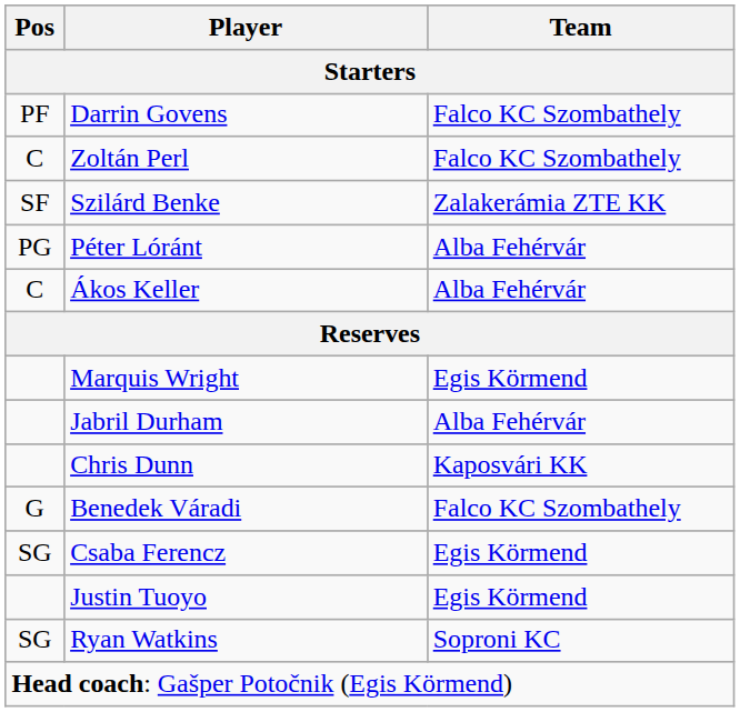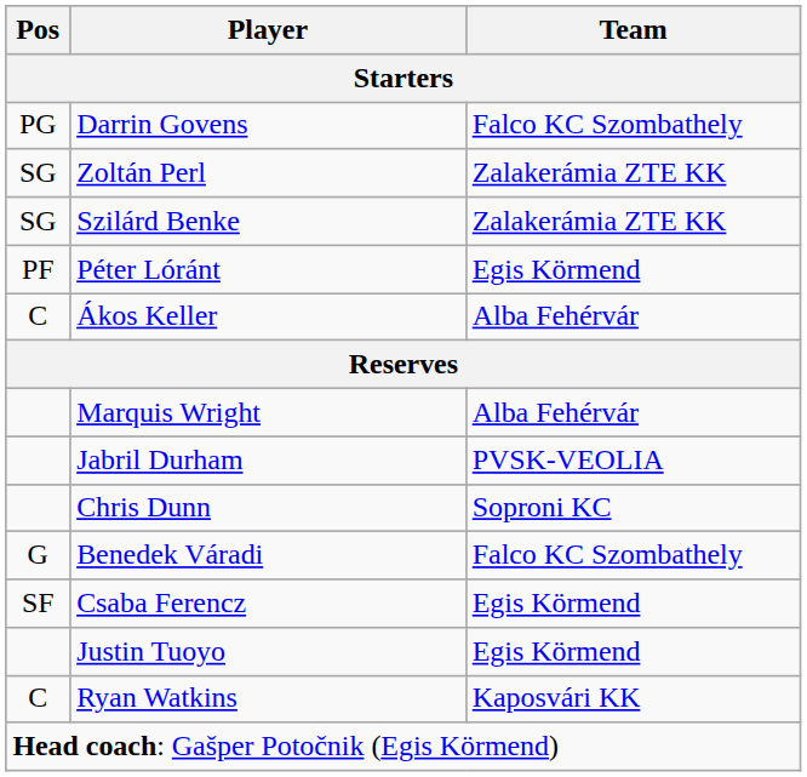 <table class="wikitable" style="text-align:center; font-size:90%;">
 <tr>
 <th scope="col" style="width:25px;">Pos</th>
 <th scope="col" style="width:190px;">Player</th>
 <th scope="col" style="width:160px;">Team</th>
 </tr>
 <tr>
 <th scope="col" colspan="5">Starters</th>
 </tr>
 <tr>
-<td>PF</td>
+<td>PG</td>
 <td style="text-align:left"> <a href='#'>Darrin Govens</a></td>
 <td style="text-align:left"><a href='#'>Falco KC Szombathely</a></td>
 </tr>
 <tr>
-<td>C</td>
+<td>SG</td>
 <td style="text-align:left"> <a href='#'>Zoltán Perl</a></td>
-<td style="text-align:left"><a href='#'>Falco KC Szombathely</a></td>
+<td style="text-align:left"><a href='#'>Zalakerámia ZTE KK</a></td>
 </tr>
 <tr>
-<td>SF</td>
+<td>SG</td>
 <td style="text-align:left"> <a href='#'>Szilárd Benke</a></td>
 <td style="text-align:left"><a href='#'>Zalakerámia ZTE KK</a></td>
 </tr>
 <tr>
-<td>PG</td>
+<td>PF</td>
 <td style="text-align:left"> <a href='#'>Péter Lóránt</a></td>
-<td style="text-align:left"><a href='#'>Alba Fehérvár</a></td>
+<td style="text-align:left"><a href='#'>Egis Körmend</a></td>
 </tr>
 <tr>
 <td>C</td>
 <td style="text-align:left"> <a href='#'>Ákos Keller</a></td>
 <td style="text-align:left"><a href='#'>Alba Fehérvár</a></td>
 </tr>
 <tr>
 <th scope="col" colspan="5">Reserves</th>
 </tr>
 <tr>
 <td></td>
 <td style="text-align:left"> <a href='#'>Marquis Wright</a></td>
-<td style="text-align:left"><a href='#'>Egis Körmend</a></td>
+<td style="text-align:left"><a href='#'>Alba Fehérvár</a></td>
 </tr>
 <tr>
 <td></td>
 <td style="text-align:left"> <a href='#'>Jabril Durham</a></td>
-<td style="text-align:left"><a href='#'>Alba Fehérvár</a></td>
+<td style="text-align:left"><a href='#'>PVSK-VEOLIA</a></td>
 </tr>
 <tr>
 <td></td>
 <td style="text-align:left"> <a href='#'>Chris Dunn</a></td>
-<td style="text-align:left"><a href='#'>Kaposvári KK</a></td>
+<td style="text-align:left"><a href='#'>Soproni KC</a></td>
 </tr>
 <tr>
 <td>G</td>
 <td style="text-align:left"> <a href='#'>Benedek Váradi</a></td>
 <td style="text-align:left"><a href='#'>Falco KC Szombathely</a></td>
 </tr>
 <tr>
-<td>SG</td>
+<td>SF</td>
 <td style="text-align:left"> <a href='#'>Csaba Ferencz</a></td>
 <td style="text-align:left"><a href='#'>Egis Körmend</a></td>
 </tr>
 <tr>
 <td></td>
 <td style="text-align:left"> <a href='#'>Justin Tuoyo</a></td>
 <td style="text-align:left"><a href='#'>Egis Körmend</a></td>
 </tr>
 <tr>
-<td>SG</td>
+<td>C</td>
 <td style="text-align:left"> <a href='#'>Ryan Watkins</a></td>
-<td style="text-align:left"><a href='#'>Soproni KC</a></td>
+<td style="text-align:left"><a href='#'>Kaposvári KK</a></td>
 </tr>
 <tr>
 <td style="text-align:left" colspan="5"><strong>Head coach</strong>:  <a href='#'>Gašper Potočnik</a> (<a href='#'>Egis Körmend</a>)</td>
 </tr>
 </table>
